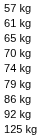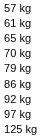 <table>
 <tr>
 <td>57 kg</td>
 <td></td>
 <td></td>
 <td></td>
 </tr>
 <tr>
 <td>61 kg</td>
 <td></td>
 <td></td>
 <td></td>
 </tr>
 <tr>
 <td>65 kg</td>
 <td></td>
 <td></td>
 <td></td>
 </tr>
 <tr>
 <td>70 kg</td>
 <td></td>
 <td></td>
 <td></td>
 </tr>
 <tr>
-<td>74 kg</td>
-<td></td>
-<td></td>
-<td></td>
-</tr>
-<tr>
 <td>79 kg</td>
 <td></td>
 <td></td>
 <td></td>
 </tr>
 <tr>
 <td>86 kg</td>
 <td></td>
 <td></td>
 <td></td>
 </tr>
 <tr>
 <td>92 kg</td>
 <td></td>
 <td></td>
 <td></td>
 </tr>
 <tr>
+<td>97 kg</td>
+<td></td>
+<td></td>
+<td></td>
+</tr>
+<tr>
 <td>125 kg</td>
 <td></td>
 <td></td>
 <td></td>
 </tr>
 </table>
